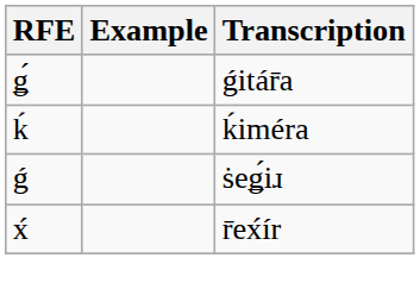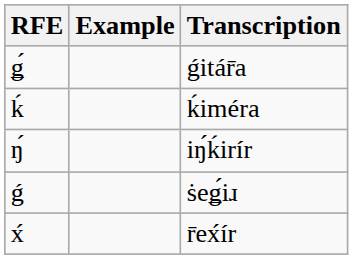 <table class="wikitable">
 <tr>
 <th scope="col">RFE</th>
 <th scope="col">Example</th>
 <th scope="col">Transcription</th>
 </tr>
 <tr>
 <td>ǥ́</td>
 <td></td>
 <td>ǵitár̄a</td>
 </tr>
 <tr>
 <td>ḱ</td>
 <td></td>
 <td>ḱiméra</td>
 </tr>
 <tr>
+<td>ŋ́</td>
+<td></td>
+<td>iŋ́ḱirír</td>
+</tr>
+<tr>
 <td>ǵ</td>
 <td></td>
 <td>ṡeǥ́iɹ</td>
 </tr>
 <tr>
 <td>x́</td>
 <td></td>
 <td>r̄ex́ír</td>
 </tr>
 </table>
